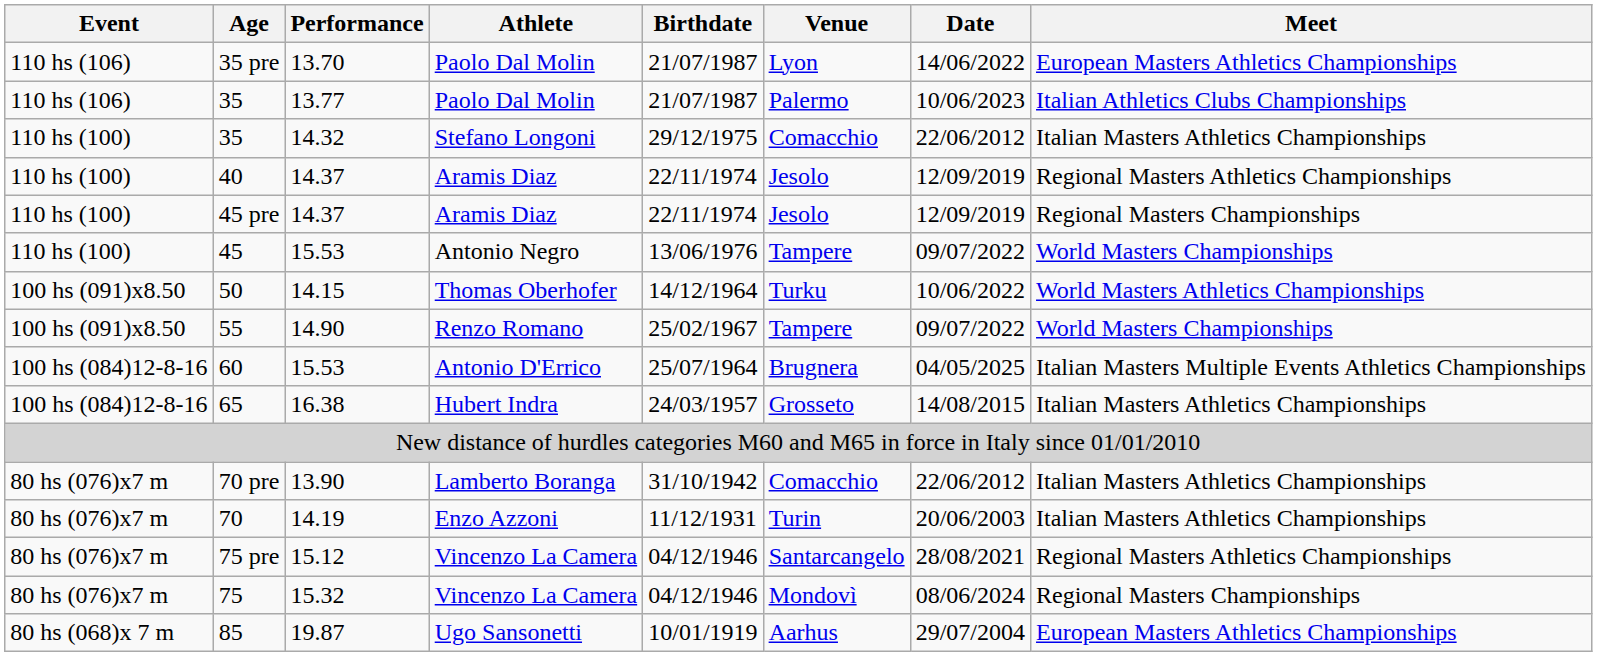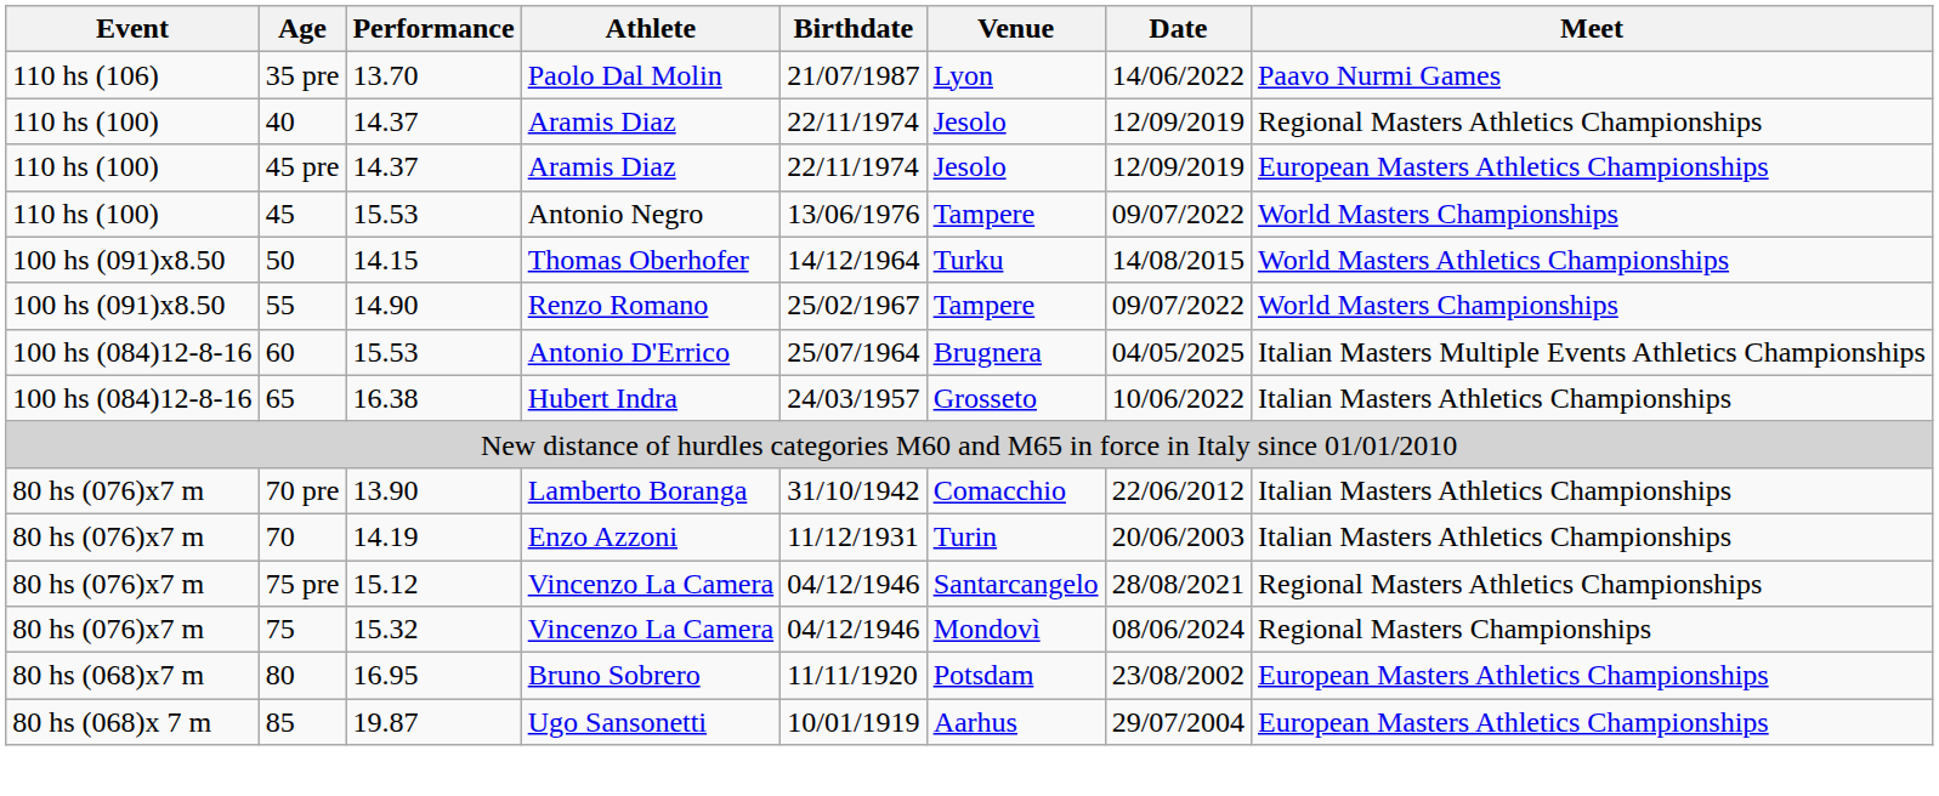 <table class="wikitable" width= style="font-size:90%; text-align:center">
 <tr>
 <th>Event</th>
 <th>Age</th>
 <th>Performance</th>
 <th>Athlete</th>
 <th>Birthdate</th>
 <th>Venue</th>
 <th>Date</th>
 <th>Meet</th>
 </tr>
 <tr>
 <td>110 hs (106)</td>
 <td>35 pre</td>
 <td>13.70 </td>
 <td align=left><a href='#'>Paolo Dal Molin</a></td>
 <td>21/07/1987</td>
 <td align=left><a href='#'>Lyon</a></td>
 <td>14/06/2022</td>
-<td><a href='#'>European Masters Athletics Championships</a></td>
-</tr>
-<tr>
-<td>110 hs (106)</td>
-<td>35</td>
-<td>13.77 </td>
-<td align=left><a href='#'>Paolo Dal Molin</a></td>
-<td>21/07/1987</td>
-<td align=left><a href='#'>Palermo</a></td>
-<td>10/06/2023</td>
-<td><a href='#'>Italian Athletics Clubs Championships</a></td>
-</tr>
-<tr>
-<td>110 hs (100)</td>
-<td>35</td>
-<td>14.32 </td>
-<td align=left><a href='#'>Stefano Longoni</a></td>
-<td>29/12/1975</td>
-<td align=left><a href='#'>Comacchio</a></td>
-<td>22/06/2012</td>
-<td>Italian Masters Athletics Championships</td>
+<td><a href='#'>Paavo Nurmi Games</a></td>
 </tr>
 <tr>
 <td>110 hs (100)</td>
 <td>40</td>
 <td>14.37 </td>
 <td align=left><a href='#'>Aramis Diaz</a></td>
 <td>22/11/1974</td>
 <td align=left><a href='#'>Jesolo</a></td>
 <td>12/09/2019</td>
 <td>Regional Masters Athletics Championships</td>
 </tr>
 <tr>
 <td>110 hs (100)</td>
 <td>45 pre</td>
 <td>14.37 </td>
 <td align=left><a href='#'>Aramis Diaz</a></td>
 <td>22/11/1974</td>
 <td align=left><a href='#'>Jesolo</a></td>
 <td>12/09/2019</td>
-<td>Regional Masters Championships</td>
+<td><a href='#'>European Masters Athletics Championships</a></td>
 </tr>
 <tr>
 <td>110 hs (100)</td>
 <td>45</td>
 <td>15.53 </td>
 <td align=left>Antonio Negro</td>
 <td>13/06/1976</td>
 <td align=left><a href='#'>Tampere</a></td>
 <td>09/07/2022</td>
 <td><a href='#'>World Masters Championships</a></td>
 </tr>
 <tr>
 <td>100 hs (091)x8.50</td>
 <td>50</td>
 <td>14.15 </td>
 <td align=left><a href='#'>Thomas Oberhofer</a></td>
 <td>14/12/1964</td>
 <td align=left><a href='#'>Turku</a></td>
-<td>10/06/2022</td>
+<td>14/08/2015</td>
 <td><a href='#'>World Masters Athletics Championships</a></td>
 </tr>
 <tr>
 <td>100 hs (091)x8.50</td>
 <td>55</td>
 <td>14.90 </td>
 <td align=left><a href='#'>Renzo Romano</a></td>
 <td>25/02/1967</td>
 <td align=left><a href='#'>Tampere</a></td>
 <td>09/07/2022</td>
 <td><a href='#'>World Masters Championships</a></td>
 </tr>
 <tr>
 <td>100 hs (084)12-8-16</td>
 <td>60</td>
 <td>15.53 </td>
 <td align=left><a href='#'>Antonio D'Errico</a></td>
 <td>25/07/1964</td>
 <td align=left><a href='#'>Brugnera</a></td>
 <td>04/05/2025</td>
 <td>Italian Masters Multiple Events Athletics Championships</td>
 </tr>
 <tr>
 <td>100 hs (084)12-8-16</td>
 <td>65</td>
 <td>16.38 </td>
 <td align=left><a href='#'>Hubert Indra</a></td>
 <td>24/03/1957</td>
 <td align=left><a href='#'>Grosseto</a></td>
-<td>14/08/2015</td>
+<td>10/06/2022</td>
 <td>Italian Masters Athletics Championships</td>
 </tr>
 <tr>
 <td colspan=8 align=center bgcolor=lightgrey>New distance of hurdles categories M60 and M65 in force in Italy since 01/01/2010</td>
 </tr>
 <tr>
 <td>80 hs (076)x7 m</td>
 <td>70 pre</td>
 <td>13.90 </td>
 <td align=left><a href='#'>Lamberto Boranga</a></td>
 <td>31/10/1942</td>
 <td align=left><a href='#'>Comacchio</a></td>
 <td>22/06/2012</td>
 <td>Italian Masters Athletics Championships</td>
 </tr>
 <tr>
 <td>80 hs (076)x7 m</td>
 <td>70</td>
 <td>14.19 </td>
 <td align=left><a href='#'>Enzo Azzoni</a></td>
 <td>11/12/1931</td>
 <td align=left><a href='#'>Turin</a></td>
 <td>20/06/2003</td>
 <td>Italian Masters Athletics Championships</td>
 </tr>
 <tr>
 <td>80 hs (076)x7 m</td>
 <td>75 pre</td>
 <td>15.12 </td>
 <td align=left><a href='#'>Vincenzo La Camera</a></td>
 <td>04/12/1946</td>
 <td align=left><a href='#'>Santarcangelo</a></td>
 <td>28/08/2021</td>
 <td>Regional Masters Athletics Championships</td>
 </tr>
 <tr>
 <td>80 hs (076)x7 m</td>
 <td>75</td>
 <td>15.32 </td>
 <td align=left><a href='#'>Vincenzo La Camera</a></td>
 <td>04/12/1946</td>
 <td align=left><a href='#'>Mondovì</a></td>
 <td>08/06/2024</td>
 <td>Regional Masters Championships</td>
 </tr>
 <tr>
+<td>80 hs (068)x7 m</td>
+<td>80</td>
+<td>16.95 </td>
+<td align=left><a href='#'>Bruno Sobrero</a></td>
+<td>11/11/1920</td>
+<td align=left><a href='#'>Potsdam</a></td>
+<td>23/08/2002</td>
+<td><a href='#'>European Masters Athletics Championships</a></td>
+</tr>
+<tr>
 <td>80 hs (068)x 7 m</td>
 <td>85</td>
 <td>19.87 </td>
 <td align=left><a href='#'>Ugo Sansonetti</a></td>
 <td>10/01/1919</td>
 <td align=left><a href='#'>Aarhus</a></td>
 <td>29/07/2004</td>
 <td><a href='#'>European Masters Athletics Championships</a></td>
 </tr>
 </table>
